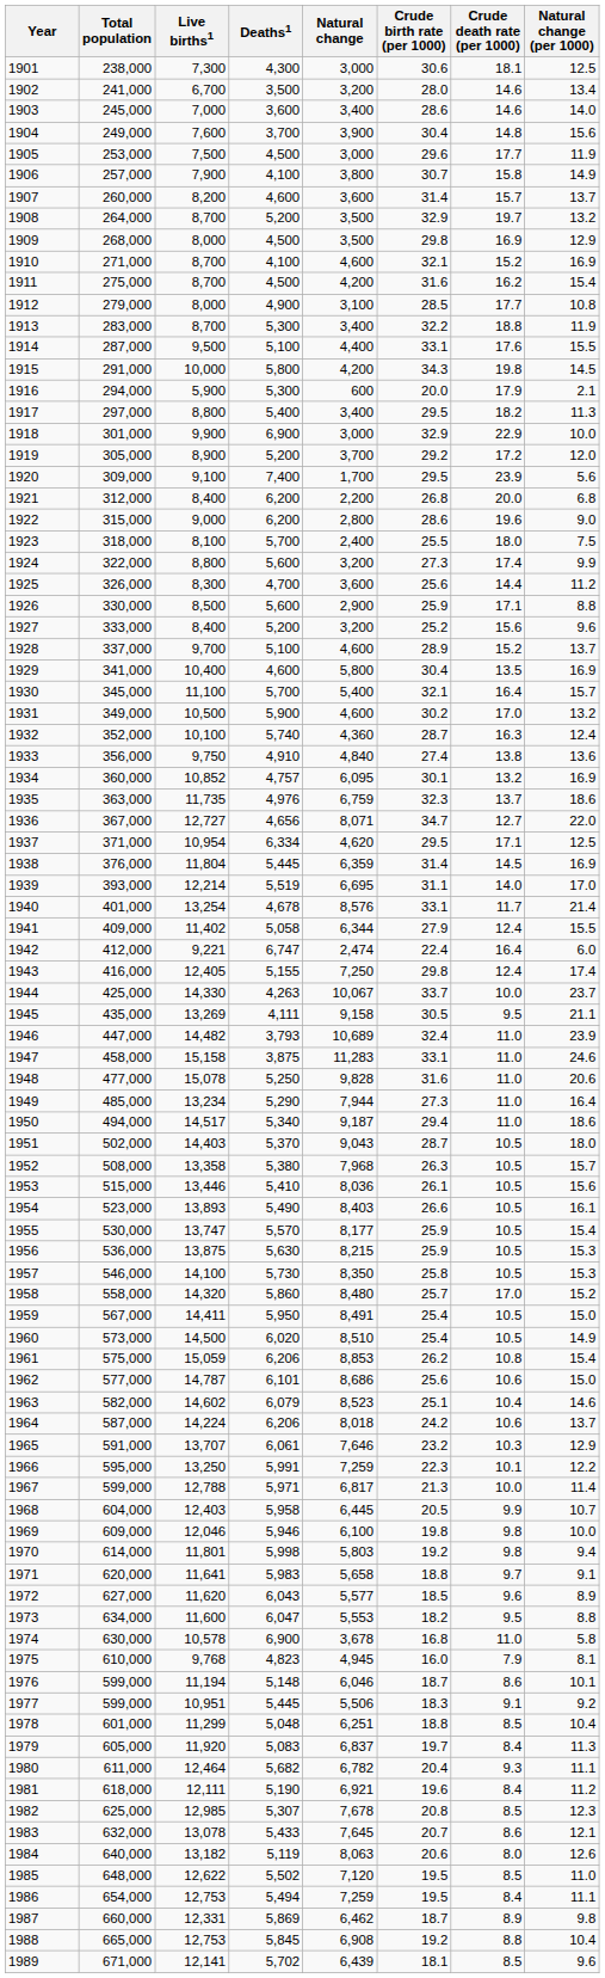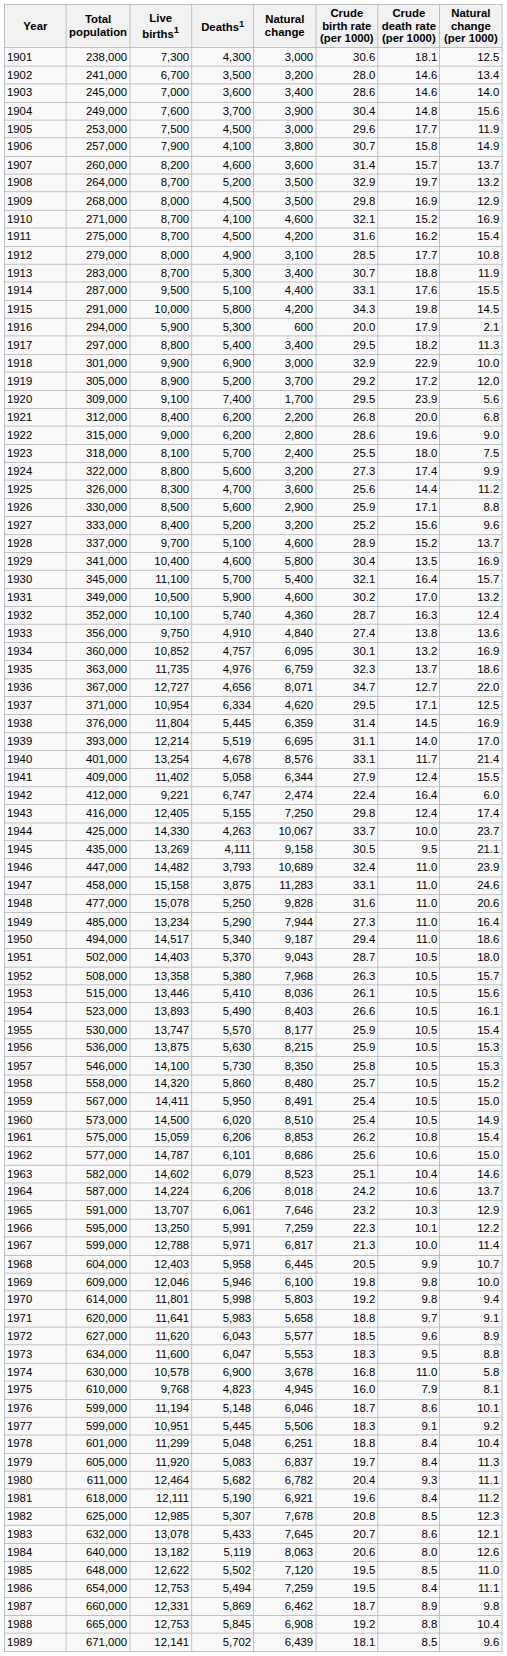 <table class="wikitable">
 <tr>
 <th width="80pt">Year</th>
 <th width="80pt">Total population</th>
 <th width="80pt">Live births<sup>1</sup></th>
 <th width="80pt">Deaths<sup>1</sup></th>
 <th width="80pt">Natural change</th>
 <th width="80pt">Crude birth rate (per 1000)</th>
 <th width="80pt">Crude death rate (per 1000)</th>
 <th width="80pt">Natural change (per 1000)</th>
 </tr>
 <tr>
 <td>1901</td>
 <td align="right">238,000</td>
 <td align="right">7,300</td>
 <td align="right">4,300</td>
 <td align="right">3,000</td>
 <td align="right">30.6</td>
 <td align="right">18.1</td>
 <td align="right">12.5</td>
 </tr>
 <tr>
 <td>1902</td>
 <td align="right">241,000</td>
 <td align="right">6,700</td>
 <td align="right">3,500</td>
 <td align="right">3,200</td>
 <td align="right">28.0</td>
 <td align="right">14.6</td>
 <td align="right">13.4</td>
 </tr>
 <tr>
 <td>1903</td>
 <td align="right">245,000</td>
 <td align="right">7,000</td>
 <td align="right">3,600</td>
 <td align="right">3,400</td>
 <td align="right">28.6</td>
 <td align="right">14.6</td>
 <td align="right">14.0</td>
 </tr>
 <tr>
 <td>1904</td>
 <td align="right">249,000</td>
 <td align="right">7,600</td>
 <td align="right">3,700</td>
 <td align="right">3,900</td>
 <td align="right">30.4</td>
 <td align="right">14.8</td>
 <td align="right">15.6</td>
 </tr>
 <tr>
 <td>1905</td>
 <td align="right">253,000</td>
 <td align="right">7,500</td>
 <td align="right">4,500</td>
 <td align="right">3,000</td>
 <td align="right">29.6</td>
 <td align="right">17.7</td>
 <td align="right">11.9</td>
 </tr>
 <tr>
 <td>1906</td>
 <td align="right">257,000</td>
 <td align="right">7,900</td>
 <td align="right">4,100</td>
 <td align="right">3,800</td>
 <td align="right">30.7</td>
 <td align="right">15.8</td>
 <td align="right">14.9</td>
 </tr>
 <tr>
 <td>1907</td>
 <td align="right">260,000</td>
 <td align="right">8,200</td>
 <td align="right">4,600</td>
 <td align="right">3,600</td>
 <td align="right">31.4</td>
 <td align="right">15.7</td>
 <td align="right">13.7</td>
 </tr>
 <tr>
 <td>1908</td>
 <td align="right">264,000</td>
 <td align="right">8,700</td>
 <td align="right">5,200</td>
 <td align="right">3,500</td>
 <td align="right">32.9</td>
 <td align="right">19.7</td>
 <td align="right">13.2</td>
 </tr>
 <tr>
 <td>1909</td>
 <td align="right">268,000</td>
 <td align="right">8,000</td>
 <td align="right">4,500</td>
 <td align="right">3,500</td>
 <td align="right">29.8</td>
 <td align="right">16.9</td>
 <td align="right">12.9</td>
 </tr>
 <tr>
 <td>1910</td>
 <td align="right">271,000</td>
 <td align="right">8,700</td>
 <td align="right">4,100</td>
 <td align="right">4,600</td>
 <td align="right">32.1</td>
 <td align="right">15.2</td>
 <td align="right">16.9</td>
 </tr>
 <tr>
 <td>1911</td>
 <td align="right">275,000</td>
 <td align="right">8,700</td>
 <td align="right">4,500</td>
 <td align="right">4,200</td>
 <td align="right">31.6</td>
 <td align="right">16.2</td>
 <td align="right">15.4</td>
 </tr>
 <tr>
 <td>1912</td>
 <td align="right">279,000</td>
 <td align="right">8,000</td>
 <td align="right">4,900</td>
 <td align="right">3,100</td>
 <td align="right">28.5</td>
 <td align="right">17.7</td>
 <td align="right">10.8</td>
 </tr>
 <tr>
 <td>1913</td>
 <td align="right">283,000</td>
 <td align="right">8,700</td>
 <td align="right">5,300</td>
 <td align="right">3,400</td>
-<td align="right">32.2</td>
+<td align="right">30.7</td>
 <td align="right">18.8</td>
 <td align="right">11.9</td>
 </tr>
 <tr>
 <td>1914</td>
 <td align="right">287,000</td>
 <td align="right">9,500</td>
 <td align="right">5,100</td>
 <td align="right">4,400</td>
 <td align="right">33.1</td>
 <td align="right">17.6</td>
 <td align="right">15.5</td>
 </tr>
 <tr>
 <td>1915</td>
 <td align="right">291,000</td>
 <td align="right">10,000</td>
 <td align="right">5,800</td>
 <td align="right">4,200</td>
 <td align="right">34.3</td>
 <td align="right">19.8</td>
 <td align="right">14.5</td>
 </tr>
 <tr>
 <td>1916</td>
 <td align="right">294,000</td>
 <td align="right">5,900</td>
 <td align="right">5,300</td>
 <td align="right">600</td>
 <td align="right">20.0</td>
 <td align="right">17.9</td>
 <td align="right">2.1</td>
 </tr>
 <tr>
 <td>1917</td>
 <td align="right">297,000</td>
 <td align="right">8,800</td>
 <td align="right">5,400</td>
 <td align="right">3,400</td>
 <td align="right">29.5</td>
 <td align="right">18.2</td>
 <td align="right">11.3</td>
 </tr>
 <tr>
 <td>1918</td>
 <td align="right">301,000</td>
 <td align="right">9,900</td>
 <td align="right">6,900</td>
 <td align="right">3,000</td>
 <td align="right">32.9</td>
 <td align="right">22.9</td>
 <td align="right">10.0</td>
 </tr>
 <tr>
 <td>1919</td>
 <td align="right">305,000</td>
 <td align="right">8,900</td>
 <td align="right">5,200</td>
 <td align="right">3,700</td>
 <td align="right">29.2</td>
 <td align="right">17.2</td>
 <td align="right">12.0</td>
 </tr>
 <tr>
 <td>1920</td>
 <td align="right">309,000</td>
 <td align="right">9,100</td>
 <td align="right">7,400</td>
 <td align="right">1,700</td>
 <td align="right">29.5</td>
 <td align="right">23.9</td>
 <td align="right">5.6</td>
 </tr>
 <tr>
 <td>1921</td>
 <td align="right">312,000</td>
 <td align="right">8,400</td>
 <td align="right">6,200</td>
 <td align="right">2,200</td>
 <td align="right">26.8</td>
 <td align="right">20.0</td>
 <td align="right">6.8</td>
 </tr>
 <tr>
 <td>1922</td>
 <td align="right">315,000</td>
 <td align="right">9,000</td>
 <td align="right">6,200</td>
 <td align="right">2,800</td>
 <td align="right">28.6</td>
 <td align="right">19.6</td>
 <td align="right">9.0</td>
 </tr>
 <tr>
 <td>1923</td>
 <td align="right">318,000</td>
 <td align="right">8,100</td>
 <td align="right">5,700</td>
 <td align="right">2,400</td>
 <td align="right">25.5</td>
 <td align="right">18.0</td>
 <td align="right">7.5</td>
 </tr>
 <tr>
 <td>1924</td>
 <td align="right">322,000</td>
 <td align="right">8,800</td>
 <td align="right">5,600</td>
 <td align="right">3,200</td>
 <td align="right">27.3</td>
 <td align="right">17.4</td>
 <td align="right">9.9</td>
 </tr>
 <tr>
 <td>1925</td>
 <td align="right">326,000</td>
 <td align="right">8,300</td>
 <td align="right">4,700</td>
 <td align="right">3,600</td>
 <td align="right">25.6</td>
 <td align="right">14.4</td>
 <td align="right">11.2</td>
 </tr>
 <tr>
 <td>1926</td>
 <td align="right">330,000</td>
 <td align="right">8,500</td>
 <td align="right">5,600</td>
 <td align="right">2,900</td>
 <td align="right">25.9</td>
 <td align="right">17.1</td>
 <td align="right">8.8</td>
 </tr>
 <tr>
 <td>1927</td>
 <td align="right">333,000</td>
 <td align="right">8,400</td>
 <td align="right">5,200</td>
 <td align="right">3,200</td>
 <td align="right">25.2</td>
 <td align="right">15.6</td>
 <td align="right">9.6</td>
 </tr>
 <tr>
 <td>1928</td>
 <td align="right">337,000</td>
 <td align="right">9,700</td>
 <td align="right">5,100</td>
 <td align="right">4,600</td>
 <td align="right">28.9</td>
 <td align="right">15.2</td>
 <td align="right">13.7</td>
 </tr>
 <tr>
 <td>1929</td>
 <td align="right">341,000</td>
 <td align="right">10,400</td>
 <td align="right">4,600</td>
 <td align="right">5,800</td>
 <td align="right">30.4</td>
 <td align="right">13.5</td>
 <td align="right">16.9</td>
 </tr>
 <tr>
 <td>1930</td>
 <td align="right">345,000</td>
 <td align="right">11,100</td>
 <td align="right">5,700</td>
 <td align="right">5,400</td>
 <td align="right">32.1</td>
 <td align="right">16.4</td>
 <td align="right">15.7</td>
 </tr>
 <tr>
 <td>1931</td>
 <td align="right">349,000</td>
 <td align="right">10,500</td>
 <td align="right">5,900</td>
 <td align="right">4,600</td>
 <td align="right">30.2</td>
 <td align="right">17.0</td>
 <td align="right">13.2</td>
 </tr>
 <tr>
 <td>1932</td>
 <td align="right">352,000</td>
 <td align="right">10,100</td>
 <td align="right">5,740</td>
 <td align="right">4,360</td>
 <td align="right">28.7</td>
 <td align="right">16.3</td>
 <td align="right">12.4</td>
 </tr>
 <tr>
 <td>1933</td>
 <td align="right">356,000</td>
 <td align="right">9,750</td>
 <td align="right">4,910</td>
 <td align="right">4,840</td>
 <td align="right">27.4</td>
 <td align="right">13.8</td>
 <td align="right">13.6</td>
 </tr>
 <tr>
 <td>1934</td>
 <td align="right">360,000</td>
 <td align="right">10,852</td>
 <td align="right">4,757</td>
 <td align="right">6,095</td>
 <td align="right">30.1</td>
 <td align="right">13.2</td>
 <td align="right">16.9</td>
 </tr>
 <tr>
 <td>1935</td>
 <td align="right">363,000</td>
 <td align="right">11,735</td>
 <td align="right">4,976</td>
 <td align="right">6,759</td>
 <td align="right">32.3</td>
 <td align="right">13.7</td>
 <td align="right">18.6</td>
 </tr>
 <tr>
 <td>1936</td>
 <td align="right">367,000</td>
 <td align="right">12,727</td>
 <td align="right">4,656</td>
 <td align="right">8,071</td>
 <td align="right">34.7</td>
 <td align="right">12.7</td>
 <td align="right">22.0</td>
 </tr>
 <tr>
 <td>1937</td>
 <td align="right">371,000</td>
 <td align="right">10,954</td>
 <td align="right">6,334</td>
 <td align="right">4,620</td>
 <td align="right">29.5</td>
 <td align="right">17.1</td>
 <td align="right">12.5</td>
 </tr>
 <tr>
 <td>1938</td>
 <td align="right">376,000</td>
 <td align="right">11,804</td>
 <td align="right">5,445</td>
 <td align="right">6,359</td>
 <td align="right">31.4</td>
 <td align="right">14.5</td>
 <td align="right">16.9</td>
 </tr>
 <tr>
 <td>1939</td>
 <td align="right">393,000</td>
 <td align="right">12,214</td>
 <td align="right">5,519</td>
 <td align="right">6,695</td>
 <td align="right">31.1</td>
 <td align="right">14.0</td>
 <td align="right">17.0</td>
 </tr>
 <tr>
 <td>1940</td>
 <td align="right">401,000</td>
 <td align="right">13,254</td>
 <td align="right">4,678</td>
 <td align="right">8,576</td>
 <td align="right">33.1</td>
 <td align="right">11.7</td>
 <td align="right">21.4</td>
 </tr>
 <tr>
 <td>1941</td>
 <td align="right">409,000</td>
 <td align="right">11,402</td>
 <td align="right">5,058</td>
 <td align="right">6,344</td>
 <td align="right">27.9</td>
 <td align="right">12.4</td>
 <td align="right">15.5</td>
 </tr>
 <tr>
 <td>1942</td>
 <td align="right">412,000</td>
 <td align="right">9,221</td>
 <td align="right">6,747</td>
 <td align="right">2,474</td>
 <td align="right">22.4</td>
 <td align="right">16.4</td>
 <td align="right">6.0</td>
 </tr>
 <tr>
 <td>1943</td>
 <td align="right">416,000</td>
 <td align="right">12,405</td>
 <td align="right">5,155</td>
 <td align="right">7,250</td>
 <td align="right">29.8</td>
 <td align="right">12.4</td>
 <td align="right">17.4</td>
 </tr>
 <tr>
 <td>1944</td>
 <td align="right">425,000</td>
 <td align="right">14,330</td>
 <td align="right">4,263</td>
 <td align="right">10,067</td>
 <td align="right">33.7</td>
 <td align="right">10.0</td>
 <td align="right">23.7</td>
 </tr>
 <tr>
 <td>1945</td>
 <td align="right">435,000</td>
 <td align="right">13,269</td>
 <td align="right">4,111</td>
 <td align="right">9,158</td>
 <td align="right">30.5</td>
 <td align="right">9.5</td>
 <td align="right">21.1</td>
 </tr>
 <tr>
 <td>1946</td>
 <td align="right">447,000</td>
 <td align="right">14,482</td>
 <td align="right">3,793</td>
 <td align="right">10,689</td>
 <td align="right">32.4</td>
 <td align="right">11.0</td>
 <td align="right">23.9</td>
 </tr>
 <tr>
 <td>1947</td>
 <td align="right">458,000</td>
 <td align="right">15,158</td>
 <td align="right">3,875</td>
 <td align="right">11,283</td>
 <td align="right">33.1</td>
 <td align="right">11.0</td>
 <td align="right">24.6</td>
 </tr>
 <tr>
 <td>1948</td>
 <td align="right">477,000</td>
 <td align="right">15,078</td>
 <td align="right">5,250</td>
 <td align="right">9,828</td>
 <td align="right">31.6</td>
 <td align="right">11.0</td>
 <td align="right">20.6</td>
 </tr>
 <tr>
 <td>1949</td>
 <td align="right">485,000</td>
 <td align="right">13,234</td>
 <td align="right">5,290</td>
 <td align="right">7,944</td>
 <td align="right">27.3</td>
 <td align="right">11.0</td>
 <td align="right">16.4</td>
 </tr>
 <tr>
 <td>1950</td>
 <td align="right">494,000</td>
 <td align="right">14,517</td>
 <td align="right">5,340</td>
 <td align="right">9,187</td>
 <td align="right">29.4</td>
 <td align="right">11.0</td>
 <td align="right">18.6</td>
 </tr>
 <tr>
 <td>1951</td>
 <td align="right">502,000</td>
 <td align="right">14,403</td>
 <td align="right">5,370</td>
 <td align="right">9,043</td>
 <td align="right">28.7</td>
 <td align="right">10.5</td>
 <td align="right">18.0</td>
 </tr>
 <tr>
 <td>1952</td>
 <td align="right">508,000</td>
 <td align="right">13,358</td>
 <td align="right">5,380</td>
 <td align="right">7,968</td>
 <td align="right">26.3</td>
 <td align="right">10.5</td>
 <td align="right">15.7</td>
 </tr>
 <tr>
 <td>1953</td>
 <td align="right">515,000</td>
 <td align="right">13,446</td>
 <td align="right">5,410</td>
 <td align="right">8,036</td>
 <td align="right">26.1</td>
 <td align="right">10.5</td>
 <td align="right">15.6</td>
 </tr>
 <tr>
 <td>1954</td>
 <td align="right">523,000</td>
 <td align="right">13,893</td>
 <td align="right">5,490</td>
 <td align="right">8,403</td>
 <td align="right">26.6</td>
 <td align="right">10.5</td>
 <td align="right">16.1</td>
 </tr>
 <tr>
 <td>1955</td>
 <td align="right">530,000</td>
 <td align="right">13,747</td>
 <td align="right">5,570</td>
 <td align="right">8,177</td>
 <td align="right">25.9</td>
 <td align="right">10.5</td>
 <td align="right">15.4</td>
 </tr>
 <tr>
 <td>1956</td>
 <td align="right">536,000</td>
 <td align="right">13,875</td>
 <td align="right">5,630</td>
 <td align="right">8,215</td>
 <td align="right">25.9</td>
 <td align="right">10.5</td>
 <td align="right">15.3</td>
 </tr>
 <tr>
 <td>1957</td>
 <td align="right">546,000</td>
 <td align="right">14,100</td>
 <td align="right">5,730</td>
 <td align="right">8,350</td>
 <td align="right">25.8</td>
 <td align="right">10.5</td>
 <td align="right">15.3</td>
 </tr>
 <tr>
 <td>1958</td>
 <td align="right">558,000</td>
 <td align="right">14,320</td>
 <td align="right">5,860</td>
 <td align="right">8,480</td>
 <td align="right">25.7</td>
-<td align="right">17.0</td>
+<td align="right">10.5</td>
 <td align="right">15.2</td>
 </tr>
 <tr>
 <td>1959</td>
 <td align="right">567,000</td>
 <td align="right">14,411</td>
 <td align="right">5,950</td>
 <td align="right">8,491</td>
 <td align="right">25.4</td>
 <td align="right">10.5</td>
 <td align="right">15.0</td>
 </tr>
 <tr>
 <td>1960</td>
 <td align="right">573,000</td>
 <td align="right">14,500</td>
 <td align="right">6,020</td>
 <td align="right">8,510</td>
 <td align="right">25.4</td>
 <td align="right">10.5</td>
 <td align="right">14.9</td>
 </tr>
 <tr>
 <td>1961</td>
 <td align="right">575,000</td>
 <td align="right">15,059</td>
 <td align="right">6,206</td>
 <td align="right">8,853</td>
 <td align="right">26.2</td>
 <td align="right">10.8</td>
 <td align="right">15.4</td>
 </tr>
 <tr>
 <td>1962</td>
 <td align="right">577,000</td>
 <td align="right">14,787</td>
 <td align="right">6,101</td>
 <td align="right">8,686</td>
 <td align="right">25.6</td>
 <td align="right">10.6</td>
 <td align="right">15.0</td>
 </tr>
 <tr>
 <td>1963</td>
 <td align="right">582,000</td>
 <td align="right">14,602</td>
 <td align="right">6,079</td>
 <td align="right">8,523</td>
 <td align="right">25.1</td>
 <td align="right">10.4</td>
 <td align="right">14.6</td>
 </tr>
 <tr>
 <td>1964</td>
 <td align="right">587,000</td>
 <td align="right">14,224</td>
 <td align="right">6,206</td>
 <td align="right">8,018</td>
 <td align="right">24.2</td>
 <td align="right">10.6</td>
 <td align="right">13.7</td>
 </tr>
 <tr>
 <td>1965</td>
 <td align="right">591,000</td>
 <td align="right">13,707</td>
 <td align="right">6,061</td>
 <td align="right">7,646</td>
 <td align="right">23.2</td>
 <td align="right">10.3</td>
 <td align="right">12.9</td>
 </tr>
 <tr>
 <td>1966</td>
 <td align="right">595,000</td>
 <td align="right">13,250</td>
 <td align="right">5,991</td>
 <td align="right">7,259</td>
 <td align="right">22.3</td>
 <td align="right">10.1</td>
 <td align="right">12.2</td>
 </tr>
 <tr>
 <td>1967</td>
 <td align="right">599,000</td>
 <td align="right">12,788</td>
 <td align="right">5,971</td>
 <td align="right">6,817</td>
 <td align="right">21.3</td>
 <td align="right">10.0</td>
 <td align="right">11.4</td>
 </tr>
 <tr>
 <td>1968</td>
 <td align="right">604,000</td>
 <td align="right">12,403</td>
 <td align="right">5,958</td>
 <td align="right">6,445</td>
 <td align="right">20.5</td>
 <td align="right">9.9</td>
 <td align="right">10.7</td>
 </tr>
 <tr>
 <td>1969</td>
 <td align="right">609,000</td>
 <td align="right">12,046</td>
 <td align="right">5,946</td>
 <td align="right">6,100</td>
 <td align="right">19.8</td>
 <td align="right">9.8</td>
 <td align="right">10.0</td>
 </tr>
 <tr>
 <td>1970</td>
 <td align="right">614,000</td>
 <td align="right">11,801</td>
 <td align="right">5,998</td>
 <td align="right">5,803</td>
 <td align="right">19.2</td>
 <td align="right">9.8</td>
 <td align="right">9.4</td>
 </tr>
 <tr>
 <td>1971</td>
 <td align="right">620,000</td>
 <td align="right">11,641</td>
 <td align="right">5,983</td>
 <td align="right">5,658</td>
 <td align="right">18.8</td>
 <td align="right">9.7</td>
 <td align="right">9.1</td>
 </tr>
 <tr>
 <td>1972</td>
 <td align="right">627,000</td>
 <td align="right">11,620</td>
 <td align="right">6,043</td>
 <td align="right">5,577</td>
 <td align="right">18.5</td>
 <td align="right">9.6</td>
 <td align="right">8.9</td>
 </tr>
 <tr>
 <td>1973</td>
 <td align="right">634,000</td>
 <td align="right">11,600</td>
 <td align="right">6,047</td>
 <td align="right">5,553</td>
-<td align="right">18.2</td>
+<td align="right">18.3</td>
 <td align="right">9.5</td>
 <td align="right">8.8</td>
 </tr>
 <tr>
 <td>1974</td>
 <td align="right">630,000</td>
 <td align="right">10,578</td>
 <td align="right">6,900</td>
 <td align="right">3,678</td>
 <td align="right">16.8</td>
 <td align="right">11.0</td>
 <td align="right">5.8</td>
 </tr>
 <tr>
 <td>1975</td>
 <td align="right">610,000</td>
 <td align="right">9,768</td>
 <td align="right">4,823</td>
 <td align="right">4,945</td>
 <td align="right">16.0</td>
 <td align="right">7.9</td>
 <td align="right">8.1</td>
 </tr>
 <tr>
 <td>1976</td>
 <td align="right">599,000</td>
 <td align="right">11,194</td>
 <td align="right">5,148</td>
 <td align="right">6,046</td>
 <td align="right">18.7</td>
 <td align="right">8.6</td>
 <td align="right">10.1</td>
 </tr>
 <tr>
 <td>1977</td>
 <td align="right">599,000</td>
 <td align="right">10,951</td>
 <td align="right">5,445</td>
 <td align="right">5,506</td>
 <td align="right">18.3</td>
 <td align="right">9.1</td>
 <td align="right">9.2</td>
 </tr>
 <tr>
 <td>1978</td>
 <td align="right">601,000</td>
 <td align="right">11,299</td>
 <td align="right">5,048</td>
 <td align="right">6,251</td>
 <td align="right">18.8</td>
-<td align="right">8.5</td>
+<td align="right">8.4</td>
 <td align="right">10.4</td>
 </tr>
 <tr>
 <td>1979</td>
 <td align="right">605,000</td>
 <td align="right">11,920</td>
 <td align="right">5,083</td>
 <td align="right">6,837</td>
 <td align="right">19.7</td>
 <td align="right">8.4</td>
 <td align="right">11.3</td>
 </tr>
 <tr>
 <td>1980</td>
 <td align="right">611,000</td>
 <td align="right">12,464</td>
 <td align="right">5,682</td>
 <td align="right">6,782</td>
 <td align="right">20.4</td>
 <td align="right">9.3</td>
 <td align="right">11.1</td>
 </tr>
 <tr>
 <td>1981</td>
 <td align="right">618,000</td>
 <td align="right">12,111</td>
 <td align="right">5,190</td>
 <td align="right">6,921</td>
 <td align="right">19.6</td>
 <td align="right">8.4</td>
 <td align="right">11.2</td>
 </tr>
 <tr>
 <td>1982</td>
 <td align="right">625,000</td>
 <td align="right">12,985</td>
 <td align="right">5,307</td>
 <td align="right">7,678</td>
 <td align="right">20.8</td>
 <td align="right">8.5</td>
 <td align="right">12.3</td>
 </tr>
 <tr>
 <td>1983</td>
 <td align="right">632,000</td>
 <td align="right">13,078</td>
 <td align="right">5,433</td>
 <td align="right">7,645</td>
 <td align="right">20.7</td>
 <td align="right">8.6</td>
 <td align="right">12.1</td>
 </tr>
 <tr>
 <td>1984</td>
 <td align="right">640,000</td>
 <td align="right">13,182</td>
 <td align="right">5,119</td>
 <td align="right">8,063</td>
 <td align="right">20.6</td>
 <td align="right">8.0</td>
 <td align="right">12.6</td>
 </tr>
 <tr>
 <td>1985</td>
 <td align="right">648,000</td>
 <td align="right">12,622</td>
 <td align="right">5,502</td>
 <td align="right">7,120</td>
 <td align="right">19.5</td>
 <td align="right">8.5</td>
 <td align="right">11.0</td>
 </tr>
 <tr>
 <td>1986</td>
 <td align="right">654,000</td>
 <td align="right">12,753</td>
 <td align="right">5,494</td>
 <td align="right">7,259</td>
 <td align="right">19.5</td>
 <td align="right">8.4</td>
 <td align="right">11.1</td>
 </tr>
 <tr>
 <td>1987</td>
 <td align="right">660,000</td>
 <td align="right">12,331</td>
 <td align="right">5,869</td>
 <td align="right">6,462</td>
 <td align="right">18.7</td>
 <td align="right">8.9</td>
 <td align="right">9.8</td>
 </tr>
 <tr>
 <td>1988</td>
 <td align="right">665,000</td>
 <td align="right">12,753</td>
 <td align="right">5,845</td>
 <td align="right">6,908</td>
 <td align="right">19.2</td>
 <td align="right">8.8</td>
 <td align="right">10.4</td>
 </tr>
 <tr>
 <td>1989</td>
 <td align="right">671,000</td>
 <td align="right">12,141</td>
 <td align="right">5,702</td>
 <td align="right">6,439</td>
 <td align="right">18.1</td>
 <td align="right">8.5</td>
 <td align="right">9.6</td>
 </tr>
 </table>
